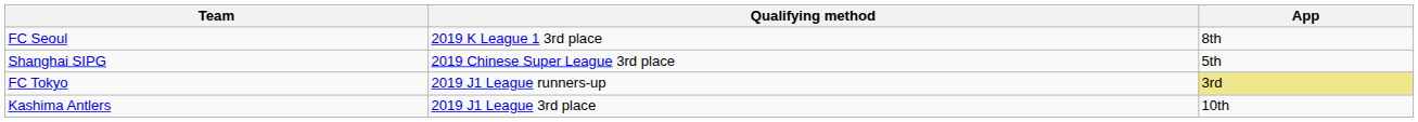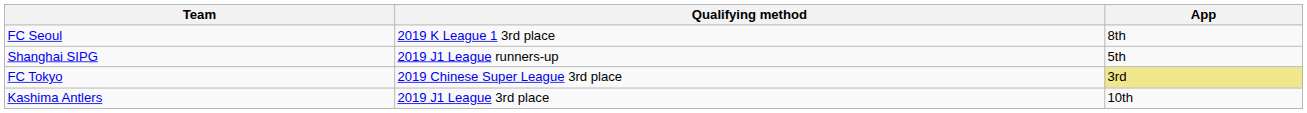 <table class="wikitable" style="table-layout:fixed;width:100%;">
 <tr>
 <th width=30%>Team</th>
 <th width=55%>Qualifying method</th>
 <th width=15%>App </th>
 </tr>
 <tr>
 <td> <a href='#'>FC Seoul</a></td>
 <td><a href='#'>2019 K League 1</a> 3rd place</td>
 <td>8th </td>
 </tr>
 <tr>
 <td> <a href='#'>Shanghai SIPG</a></td>
-<td><a href='#'>2019 Chinese Super League</a> 3rd place</td>
+<td><a href='#'>2019 J1 League</a> runners-up</td>
 <td>5th </td>
 </tr>
 <tr>
 <td> <a href='#'>FC Tokyo</a></td>
-<td><a href='#'>2019 J1 League</a> runners-up</td>
+<td><a href='#'>2019 Chinese Super League</a> 3rd place</td>
 <td style="background: khaki;">3rd </td>
 </tr>
 <tr>
 <td> <a href='#'>Kashima Antlers</a></td>
 <td><a href='#'>2019 J1 League</a> 3rd place</td>
 <td>10th </td>
 </tr>
 </table>
